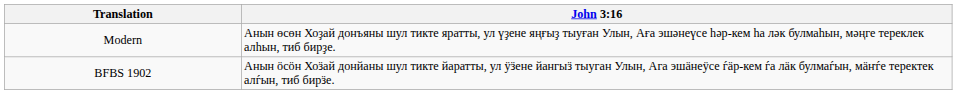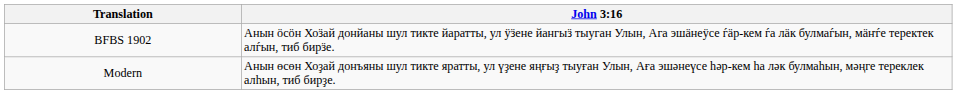 <table class="wikitable">
 <tr>
 <th style="text-align:center; width:25%;">Translation</th>
 <th><a href='#'>John</a> 3:16</th>
 </tr>
 <tr>
+<td style="text-align:center;">BFBS 1902</td>
+<td>Анын ӧсӧн Хоӟай донйаны шул тикте йаратты, ул ӱӟене йангыӟ тыуган Улын, Ага эшӓнеӱсе ѓӓр-кем ѓа лӓк булмаѓын, мӓҥѓе теректек алѓын, тиб бирӟе.</td>
+</tr>
+<tr>
 <td style="text-align:center;">Modern</td>
 <td>Анын өсөн Хоҙай донъяны шул тикте яратты, ул үҙене яңғыҙ тыуған Улын, Аға эшәнеүсе һәр-кем һа ләк булмаһын, мәңге тереклек алһын, тиб бирҙе.</td>
 </tr>
-<tr>
-<td style="text-align:center;">BFBS 1902</td>
-<td>Анын ӧсӧн Хоӟай донйаны шул тикте йаратты, ул ӱӟене йангыӟ тыуган Улын, Ага эшӓнеӱсе ѓӓр-кем ѓа лӓк булмаѓын, мӓҥѓе теректек алѓын, тиб бирӟе.</td>
-</tr>
 </table>
